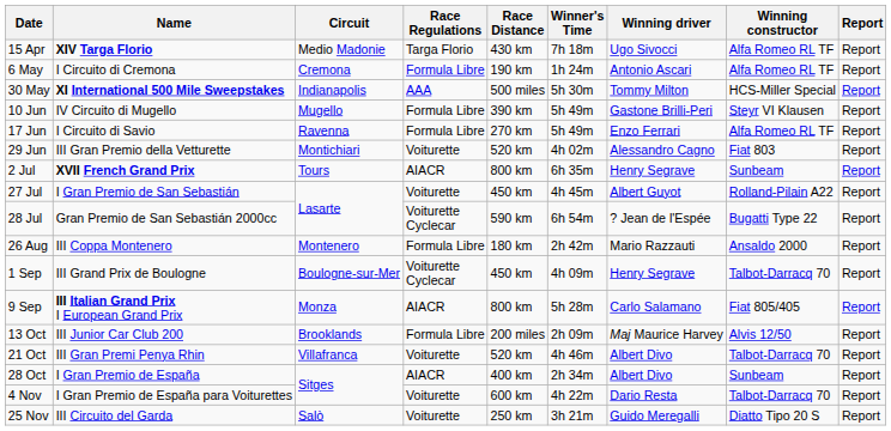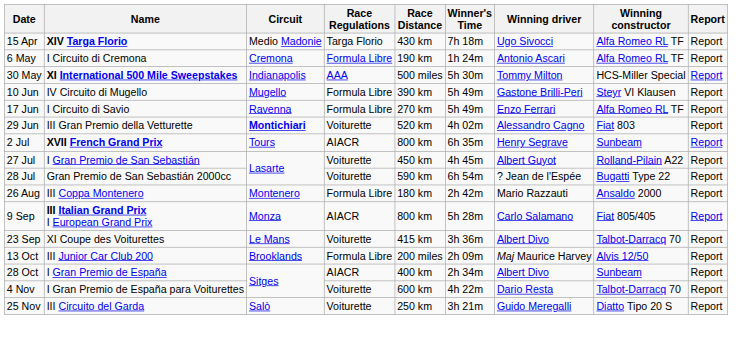 <table class="wikitable" style="font-size:95%">
 <tr>
 <th>Date</th>
 <th>Name</th>
 <th>Circuit</th>
 <th>Race<br>Regulations</th>
 <th>Race<br>Distance</th>
 <th>Winner's<br>Time</th>
 <th>Winning driver</th>
 <th>Winning<br>constructor</th>
 <th>Report</th>
 </tr>
 <tr>
 <td>15 Apr</td>
 <td> <strong>XIV <a href='#'>Targa Florio</a></strong></td>
 <td>Medio <a href='#'>Madonie</a></td>
 <td>Targa Florio</td>
 <td>430 km</td>
 <td>7h 18m</td>
 <td> <a href='#'>Ugo Sivocci</a></td>
 <td><a href='#'>Alfa Romeo RL</a> TF</td>
 <td>Report</td>
 </tr>
 <tr>
 <td>6 May</td>
 <td> I Circuito di Cremona</td>
 <td><a href='#'>Cremona</a></td>
 <td><a href='#'>Formula Libre</a></td>
 <td>190 km</td>
 <td>1h 24m</td>
 <td> <a href='#'>Antonio Ascari</a></td>
 <td><a href='#'>Alfa Romeo RL</a> TF</td>
 <td>Report</td>
 </tr>
 <tr>
 <td>30 May</td>
 <td> <strong>XI <a href='#'>International 500 Mile Sweepstakes</a></strong></td>
 <td><a href='#'>Indianapolis</a></td>
 <td><a href='#'>AAA</a></td>
 <td>500 miles</td>
 <td>5h 30m</td>
 <td> <a href='#'>Tommy Milton</a></td>
 <td>HCS-Miller Special</td>
 <td><a href='#'>Report</a></td>
 </tr>
 <tr>
 <td>10 Jun</td>
 <td> IV Circuito di Mugello</td>
 <td><a href='#'>Mugello</a></td>
 <td>Formula Libre</td>
 <td>390 km</td>
 <td>5h 49m</td>
 <td> <a href='#'>Gastone Brilli-Peri</a></td>
 <td><a href='#'>Steyr</a> VI Klausen</td>
 <td>Report</td>
 </tr>
 <tr>
 <td>17 Jun</td>
 <td> I Circuito di Savio</td>
 <td><a href='#'>Ravenna</a></td>
 <td>Formula Libre</td>
 <td>270 km</td>
 <td>5h 49m</td>
 <td> <a href='#'>Enzo Ferrari</a></td>
 <td><a href='#'>Alfa Romeo RL</a> TF</td>
 <td>Report</td>
 </tr>
 <tr>
 <td>29 Jun</td>
 <td> III Gran Premio della Vetturette</td>
-<td><a href='#'>Montichiari</a></td>
+<td><strong><a href='#'>Montichiari</a></strong></td>
 <td>Voiturette</td>
 <td>520 km</td>
 <td>4h 02m</td>
 <td> <a href='#'>Alessandro Cagno</a></td>
 <td><a href='#'>Fiat</a> 803</td>
 <td>Report</td>
 </tr>
 <tr>
 <td>2 Jul</td>
 <td> <strong>XVII <a href='#'>French Grand Prix</a> </strong></td>
 <td><a href='#'>Tours</a></td>
 <td>AIACR</td>
 <td>800 km</td>
 <td>6h 35m</td>
 <td> <a href='#'>Henry Segrave</a></td>
 <td><a href='#'>Sunbeam</a></td>
 <td><a href='#'>Report</a></td>
 </tr>
 <tr>
 <td>27 Jul</td>
 <td> I <a href='#'>Gran Premio de San Sebastián</a></td>
 <td rowspan=2><a href='#'>Lasarte</a></td>
 <td>Voiturette</td>
 <td>450 km</td>
 <td>4h 45m</td>
 <td> <a href='#'>Albert Guyot</a></td>
 <td><a href='#'>Rolland-Pilain</a> A22</td>
 <td>Report</td>
 </tr>
 <tr>
 <td>28 Jul</td>
 <td> Gran Premio de San Sebastián 2000cc</td>
-<td>Voiturette<br>Cyclecar</td>
+<td>Voiturette</td>
 <td>590 km</td>
 <td>6h 54m</td>
 <td>? Jean de l'Espée</td>
 <td><a href='#'>Bugatti</a> Type 22</td>
 <td>Report</td>
 </tr>
 <tr>
 <td>26 Aug</td>
 <td> III <a href='#'>Coppa Montenero</a></td>
 <td><a href='#'>Montenero</a></td>
 <td>Formula Libre</td>
 <td>180 km</td>
 <td>2h 42m</td>
 <td> Mario Razzauti</td>
 <td><a href='#'>Ansaldo</a> 2000</td>
 <td>Report</td>
 </tr>
 <tr>
-<td>1 Sep</td>
-<td> III Grand Prix de Boulogne</td>
-<td><a href='#'>Boulogne-sur-Mer</a></td>
-<td>Voiturette<br>Cyclecar</td>
-<td>450 km</td>
-<td>4h 09m</td>
-<td> <a href='#'>Henry Segrave</a></td>
-<td><a href='#'>Talbot-Darracq</a> 70</td>
-<td>Report</td>
-</tr>
-<tr>
 <td>9 Sep</td>
 <td> <strong>III <a href='#'>Italian Grand Prix</a> </strong><br> I <a href='#'>European Grand Prix</a></td>
 <td><a href='#'>Monza</a></td>
 <td>AIACR</td>
 <td>800 km</td>
 <td>5h 28m</td>
 <td> <a href='#'>Carlo Salamano</a></td>
 <td><a href='#'>Fiat</a> 805/405</td>
 <td><a href='#'>Report</a></td>
 </tr>
 <tr>
+<td>23 Sep</td>
+<td> XI Coupe des Voiturettes</td>
+<td><a href='#'>Le Mans</a></td>
+<td>Voiturette</td>
+<td>415 km</td>
+<td>3h 36m</td>
+<td>  <a href='#'>Albert Divo</a></td>
+<td><a href='#'>Talbot-Darracq</a> 70</td>
+<td>Report</td>
+</tr>
+<tr>
 <td>13 Oct</td>
 <td> III <a href='#'>Junior Car Club 200</a></td>
 <td><a href='#'>Brooklands</a></td>
 <td>Formula Libre</td>
 <td>200 miles</td>
 <td>2h 09m</td>
 <td> <em>Maj</em> Maurice Harvey</td>
 <td><a href='#'>Alvis 12/50</a></td>
-<td>Report</td>
-</tr>
-<tr>
-<td>21 Oct</td>
-<td> III <a href='#'>Gran Premi Penya Rhin</a></td>
-<td><a href='#'>Villafranca</a></td>
-<td>Voiturette</td>
-<td>520 km</td>
-<td>4h 46m</td>
-<td>  <a href='#'>Albert Divo</a></td>
-<td><a href='#'>Talbot-Darracq</a> 70</td>
 <td>Report</td>
 </tr>
 <tr>
 <td>28 Oct</td>
 <td> I <a href='#'>Gran Premio de España</a></td>
 <td rowspan=2><a href='#'>Sitges</a></td>
 <td>AIACR</td>
 <td>400 km</td>
 <td>2h 34m</td>
 <td>  <a href='#'>Albert Divo</a></td>
 <td><a href='#'>Sunbeam</a></td>
 <td>Report</td>
 </tr>
 <tr>
 <td>4 Nov</td>
 <td> I Gran Premio de España para Voiturettes</td>
 <td>Voiturette</td>
 <td>600 km</td>
 <td>4h 22m</td>
 <td> <a href='#'>Dario Resta</a></td>
 <td><a href='#'>Talbot-Darracq</a> 70</td>
 <td>Report</td>
 </tr>
 <tr>
 <td>25 Nov</td>
 <td> III <a href='#'>Circuito del Garda</a></td>
 <td><a href='#'>Salò</a></td>
 <td>Voiturette</td>
 <td>250 km</td>
 <td>3h 21m</td>
 <td> <a href='#'>Guido Meregalli</a></td>
 <td><a href='#'>Diatto</a> Tipo 20 S</td>
 <td>Report</td>
 </tr>
 </table>
